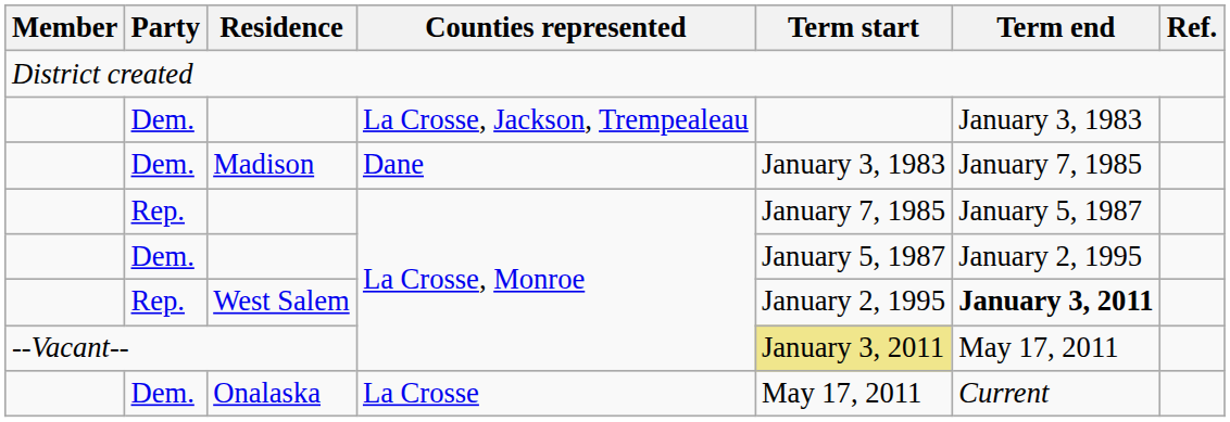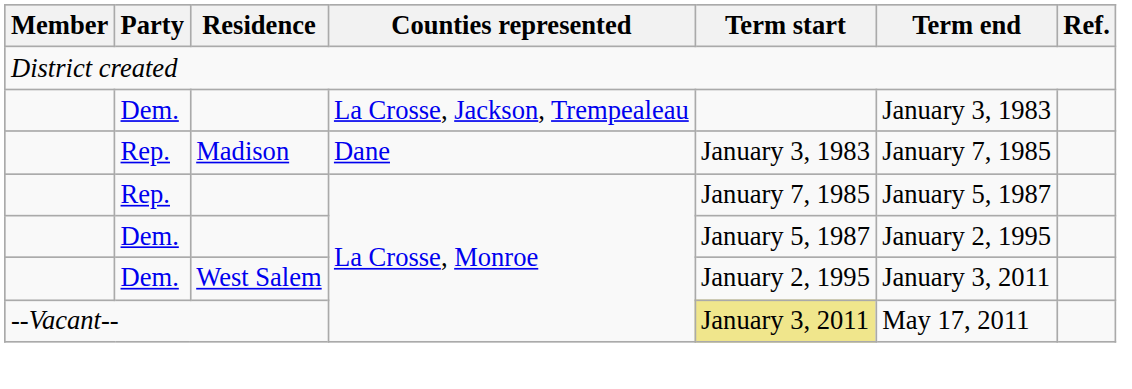 <table class="wikitable">
 <tr>
 <th>Member</th>
 <th>Party</th>
 <th>Residence</th>
 <th>Counties represented</th>
 <th>Term start</th>
 <th>Term end</th>
 <th>Ref.</th>
 </tr>
 <tr>
 <td colspan="7"><em>District created</em></td>
 </tr>
 <tr>
 <td></td>
 <td><a href='#'>Dem.</a></td>
 <td></td>
 <td><a href='#'>La Crosse</a>, <a href='#'>Jackson</a>, <a href='#'>Trempealeau</a></td>
 <td></td>
 <td>January 3, 1983</td>
 <td></td>
 </tr>
 <tr>
 <td></td>
-<td><a href='#'>Dem.</a></td>
+<td><a href='#'>Rep.</a></td>
 <td><a href='#'>Madison</a></td>
 <td><a href='#'>Dane</a></td>
 <td>January 3, 1983</td>
 <td>January 7, 1985</td>
 <td></td>
 </tr>
 <tr>
 <td></td>
 <td><a href='#'>Rep.</a></td>
 <td></td>
 <td rowspan="4"><a href='#'>La Crosse</a>, <a href='#'>Monroe</a></td>
 <td>January 7, 1985</td>
 <td>January 5, 1987</td>
 <td></td>
 </tr>
 <tr>
 <td></td>
 <td><a href='#'>Dem.</a></td>
 <td></td>
 <td>January 5, 1987</td>
 <td>January 2, 1995</td>
 <td></td>
 </tr>
 <tr>
 <td></td>
-<td><a href='#'>Rep.</a></td>
+<td><a href='#'>Dem.</a></td>
 <td><a href='#'>West Salem</a></td>
 <td>January 2, 1995</td>
-<td><strong>January 3, 2011</strong></td>
+<td>January 3, 2011</td>
 <td></td>
 </tr>
 <tr>
 <td colspan="3"><em>--Vacant--</em></td>
 <td style="background: khaki;">January 3, 2011</td>
 <td>May 17, 2011</td>
 <td></td>
 </tr>
-<tr>
-<td></td>
-<td><a href='#'>Dem.</a></td>
-<td><a href='#'>Onalaska</a></td>
-<td><a href='#'>La Crosse</a></td>
-<td>May 17, 2011</td>
-<td><em>Current</em></td>
-<td></td>
-</tr>
 </table>
